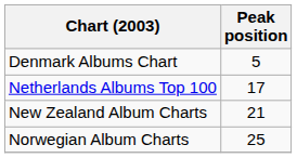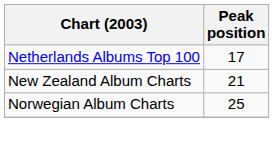 <table class="wikitable sortable">
 <tr>
 <th>Chart (2003)</th>
 <th>Peak<br>position</th>
-</tr>
-<tr>
-<td>Denmark Albums Chart</td>
-<td style="text-align:center;">5</td>
 </tr>
 <tr>
 <td><a href='#'>Netherlands Albums Top 100</a></td>
 <td style="text-align:center;">17</td>
 </tr>
 <tr>
 <td>New Zealand Album Charts</td>
 <td style="text-align:center;">21</td>
 </tr>
 <tr>
 <td>Norwegian Album Charts</td>
 <td style="text-align:center;">25</td>
 </tr>
 <tr>
 </tr>
 </table>
